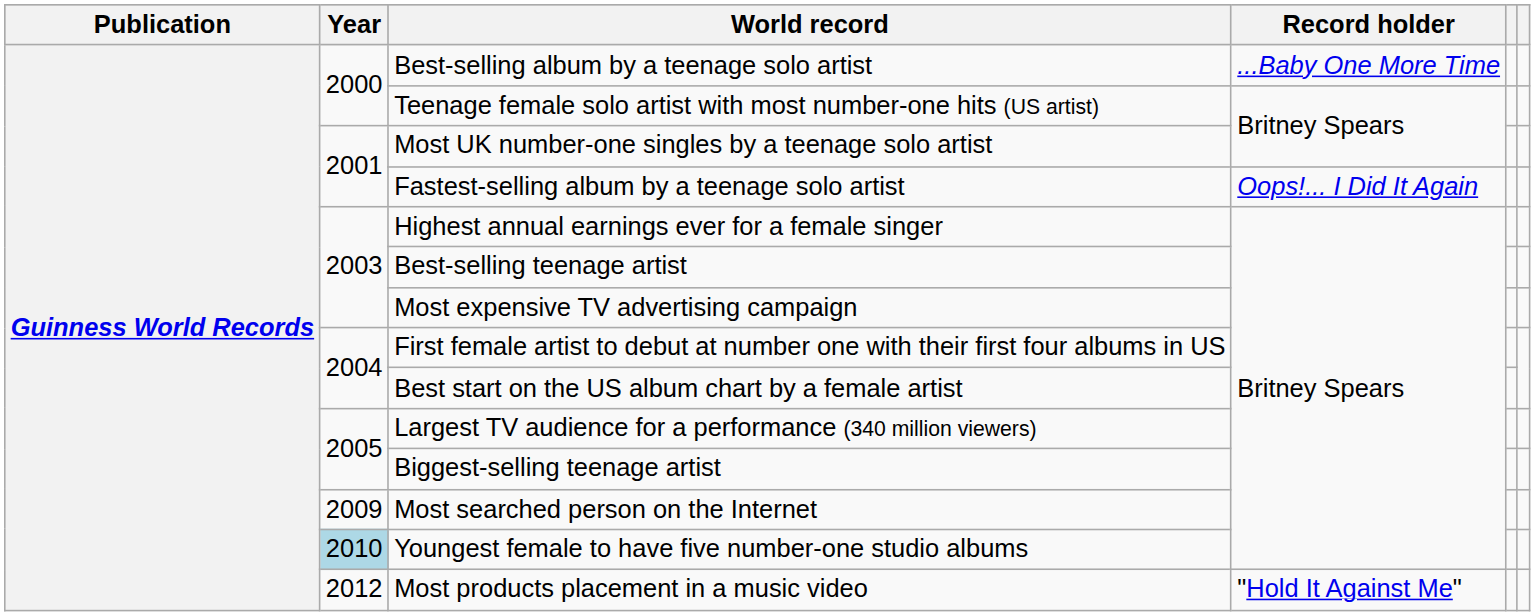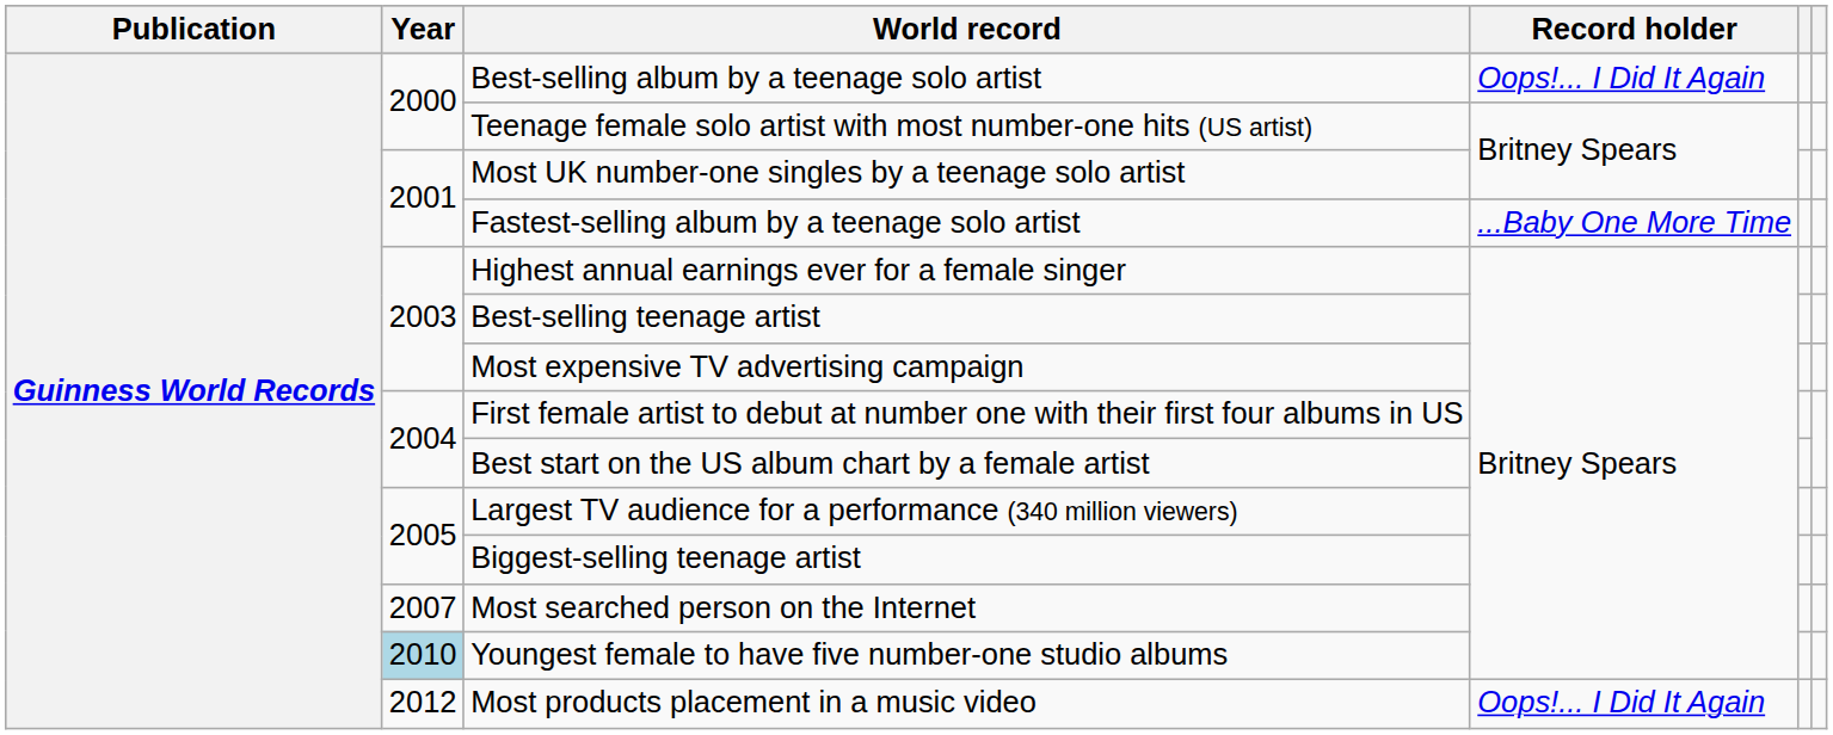 <table class="wikitable sortable plainrowheaders">
 <tr style="background:#ccc; text-align:center;">
 <th scope="col">Publication</th>
 <th scope="col">Year</th>
 <th scope="col">World record</th>
 <th scope="col">Record holder</th>
 <th scope="col"></th>
 <th scope="col" class="unsortable"></th>
 </tr>
 <tr>
 <th scope="row" rowspan="14"><em><a href='#'>Guinness World Records</a></em></th>
 <td rowspan="2" style="text-align:center;">2000</td>
 <td>Best-selling album by a teenage solo artist</td>
-<td><em><a href='#'>...Baby One More Time</a></em></td>
+<td><em><a href='#'>Oops!... I Did It Again</a></em></td>
 <td></td>
 <td style="text-align:center;"></td>
 </tr>
 <tr>
 <td>Teenage female solo artist with most number-one hits <small>(US artist)</small></td>
 <td rowspan="2">Britney Spears</td>
 <td></td>
 <td style="text-align:center;"></td>
 </tr>
 <tr>
 <td rowspan="2" style="text-align:center;">2001</td>
 <td>Most UK number-one singles by a teenage solo artist</td>
 <td></td>
 <td style="text-align:center;"></td>
 </tr>
 <tr>
 <td>Fastest-selling album by a teenage solo artist</td>
-<td><em><a href='#'>Oops!... I Did It Again</a></em></td>
+<td><em><a href='#'>...Baby One More Time</a></em></td>
 <td></td>
 <td style="text-align:center;"></td>
 </tr>
 <tr>
 <td rowspan="3" style="text-align:center;">2003</td>
 <td>Highest annual earnings ever for a female singer</td>
 <td rowspan="9">Britney Spears</td>
 <td></td>
 <td style="text-align:center;"></td>
 </tr>
 <tr>
 <td>Best-selling teenage artist</td>
 <td></td>
 <td style="text-align:center;"></td>
 </tr>
 <tr>
 <td>Most expensive TV advertising campaign </td>
 <td></td>
 <td style="text-align:center;"></td>
 </tr>
 <tr>
 <td rowspan="2" style="text-align:center;">2004</td>
 <td>First female artist to debut at number one with their first four albums in US</td>
 <td></td>
 <td rowspan="2" style="text-align:center;"></td>
 </tr>
 <tr>
 <td>Best start on the US album chart by a female artist</td>
 <td></td>
 </tr>
 <tr>
 <td rowspan="2" style="text-align:center;">2005</td>
 <td>Largest TV audience for a performance <small>(340 million viewers)</small></td>
 <td></td>
 <td style="text-align:center;"></td>
 </tr>
 <tr>
 <td>Biggest-selling teenage artist</td>
 <td></td>
 <td style="text-align:center;"></td>
 </tr>
 <tr>
-<td style="text-align:center;">2009</td>
+<td style="text-align:center;">2007</td>
 <td>Most searched person on the Internet</td>
 <td></td>
 <td style="text-align:center;"></td>
 </tr>
 <tr>
 <td style="background: lightblue; text-align:center;">2010</td>
 <td>Youngest female to have five number-one studio albums</td>
 <td></td>
 <td style="text-align:center;"></td>
 </tr>
 <tr>
 <td style="text-align:center;">2012</td>
 <td>Most products placement in a music video</td>
-<td>"<a href='#'>Hold It Against Me</a>"</td>
+<td><em><a href='#'>Oops!... I Did It Again</a></em></td>
 <td></td>
 <td style="text-align:center;"></td>
 </tr>
 </table>
